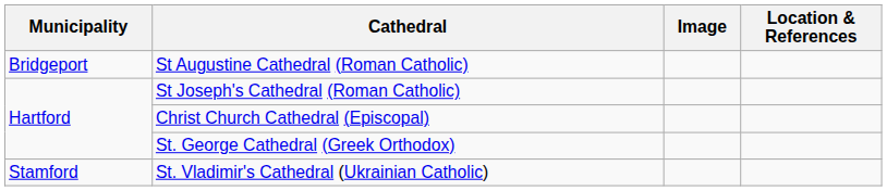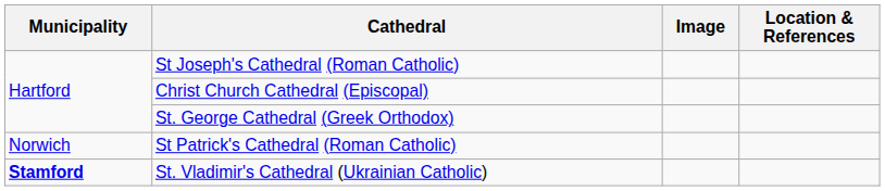 <table width=65% class="wikitable">
 <tr>
 <th width = 10%>Municipality</th>
 <th width = 40%>Cathedral</th>
 <th width = 5%>Image</th>
 <th width = 10%>Location & References</th>
-</tr>
-<tr>
-<td><a href='#'>Bridgeport</a></td>
-<td><a href='#'>St Augustine Cathedral</a> <a href='#'>(Roman Catholic)</a></td>
-<td></td>
-<td><small></small><br></td>
 </tr>
 <tr>
 <td rowspan=3><a href='#'>Hartford</a></td>
 <td><a href='#'>St Joseph's Cathedral</a> <a href='#'>(Roman Catholic)</a></td>
 <td></td>
 <td><small></small><br></td>
 </tr>
 <tr>
 <td><a href='#'>Christ Church Cathedral</a> <a href='#'>(Episcopal)</a></td>
 <td></td>
 <td><small></small><br></td>
 </tr>
 <tr>
 <td><a href='#'>St. George Cathedral</a> <a href='#'>(Greek Orthodox)</a></td>
 <td></td>
 <td><small></small><br></td>
 </tr>
 <tr>
-<td><a href='#'>Stamford</a></td>
+<td><a href='#'>Norwich</a></td>
+<td><a href='#'>St Patrick's Cathedral</a> <a href='#'>(Roman Catholic)</a></td>
+<td></td>
+<td><small></small><br></td>
+</tr>
+<tr>
+<td><strong><a href='#'>Stamford</a></strong></td>
 <td><a href='#'>St. Vladimir's Cathedral</a> (<a href='#'>Ukrainian Catholic</a>)</td>
 <td></td>
 <td><small></small><br></td>
 </tr>
 </table>
